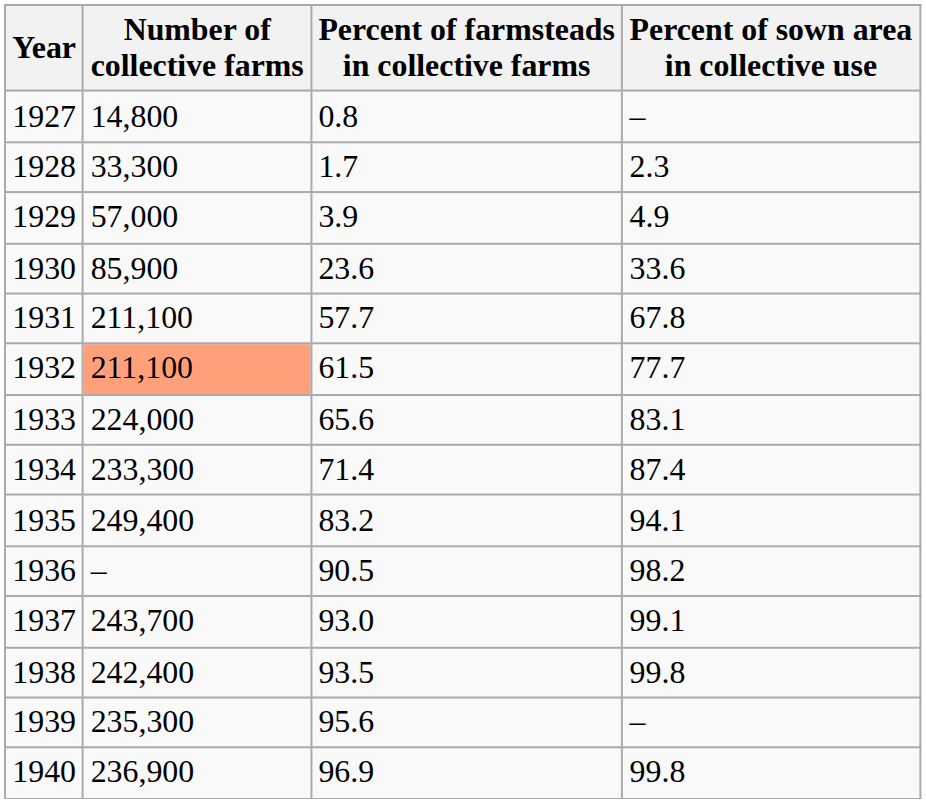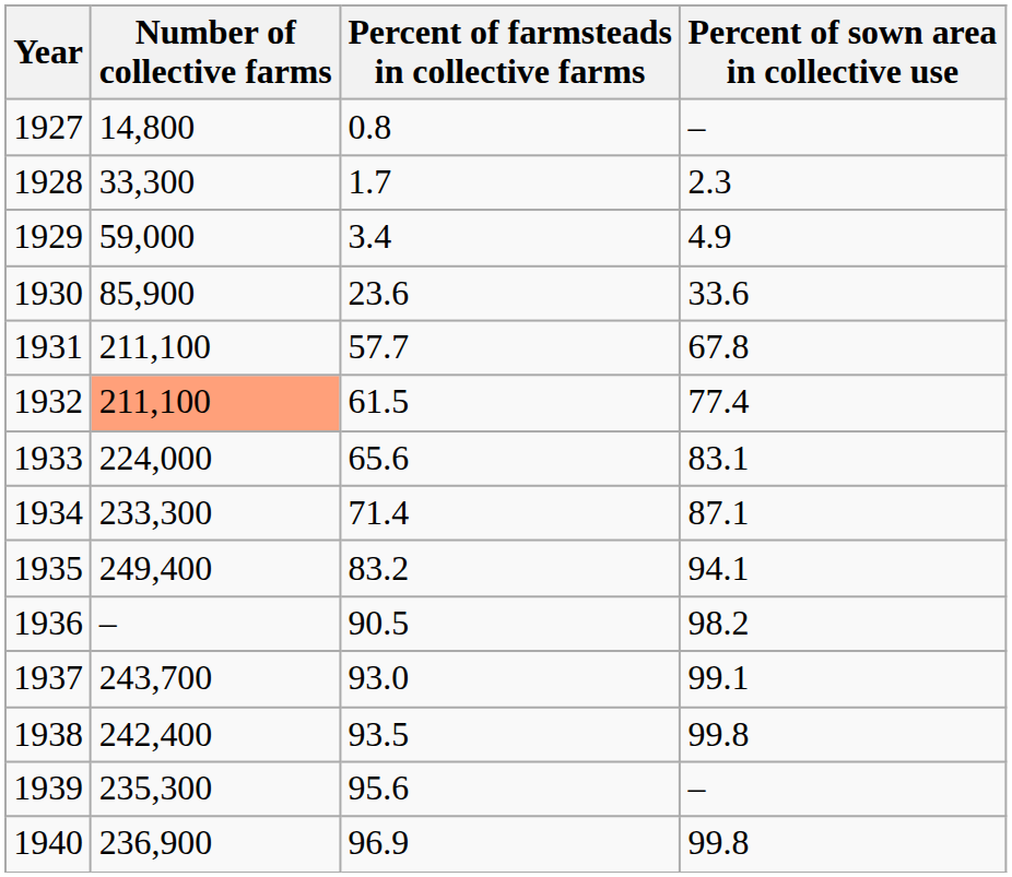 <table class="wikitable">
 <tr>
 <th>Year</th>
 <th>Number of<br> collective farms</th>
 <th>Percent of farmsteads<br> in collective farms</th>
 <th>Percent of sown area<br> in collective use</th>
 </tr>
 <tr>
 <td>1927</td>
 <td>14,800</td>
 <td>0.8</td>
 <td>–</td>
 </tr>
 <tr>
 <td>1928</td>
 <td>33,300</td>
 <td>1.7</td>
 <td>2.3</td>
 </tr>
 <tr>
 <td>1929</td>
-<td>57,000</td>
-<td>3.9</td>
+<td>59,000</td>
+<td>3.4</td>
 <td>4.9</td>
 </tr>
 <tr>
 <td>1930</td>
 <td>85,900</td>
 <td>23.6</td>
 <td>33.6</td>
 </tr>
 <tr>
 <td>1931</td>
 <td>211,100</td>
 <td>57.7</td>
 <td>67.8</td>
 </tr>
 <tr>
 <td>1932</td>
 <td style="background: lightsalmon;">211,100</td>
 <td>61.5</td>
-<td>77.7</td>
+<td>77.4</td>
 </tr>
 <tr>
 <td>1933</td>
 <td>224,000</td>
 <td>65.6</td>
 <td>83.1</td>
 </tr>
 <tr>
 <td>1934</td>
 <td>233,300</td>
 <td>71.4</td>
-<td>87.4</td>
+<td>87.1</td>
 </tr>
 <tr>
 <td>1935</td>
 <td>249,400</td>
 <td>83.2</td>
 <td>94.1</td>
 </tr>
 <tr>
 <td>1936</td>
 <td>–</td>
 <td>90.5</td>
 <td>98.2</td>
 </tr>
 <tr>
 <td>1937</td>
 <td>243,700</td>
 <td>93.0</td>
 <td>99.1</td>
 </tr>
 <tr>
 <td>1938</td>
 <td>242,400</td>
 <td>93.5</td>
 <td>99.8</td>
 </tr>
 <tr>
 <td>1939</td>
 <td>235,300</td>
 <td>95.6</td>
 <td>–</td>
 </tr>
 <tr>
 <td>1940</td>
 <td>236,900</td>
 <td>96.9</td>
 <td>99.8</td>
 </tr>
 </table>
